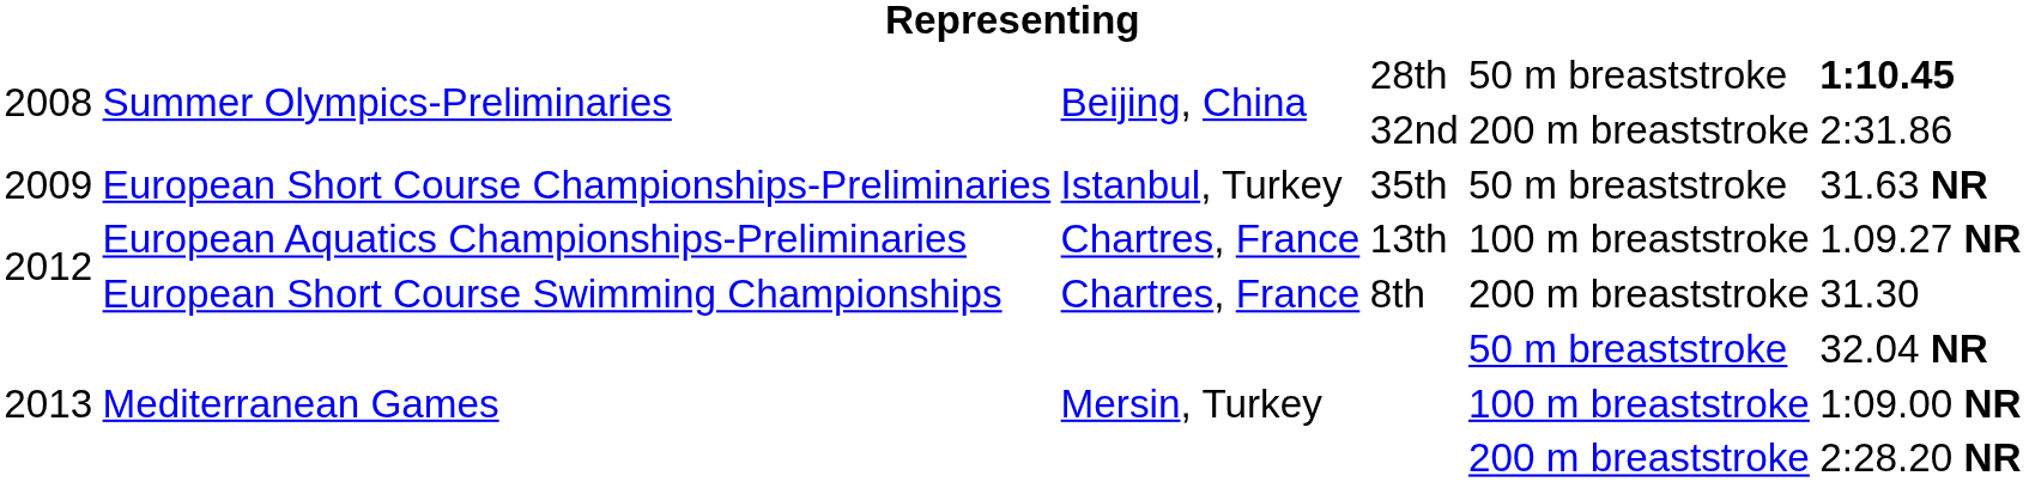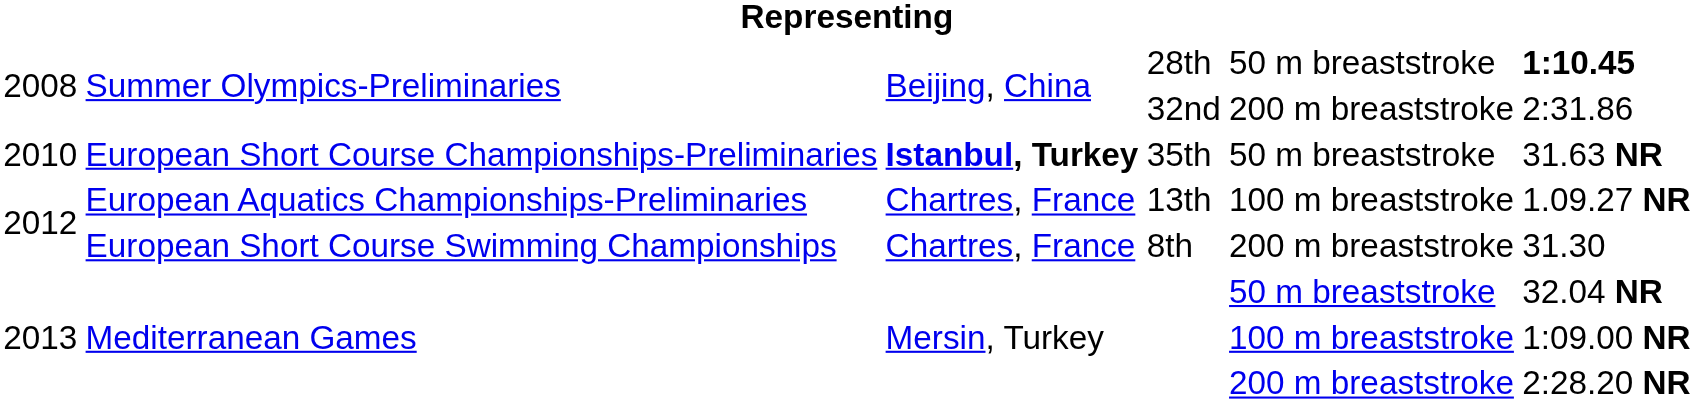 <table>
 <tr>
 <th colspan="6">Representing </th>
 </tr>
 <tr>
 <td rowspan=2>2008</td>
 <td rowspan=2><a href='#'>Summer Olympics-Preliminaries</a></td>
 <td rowspan=2><a href='#'>Beijing</a>, <a href='#'>China</a></td>
 <td>28th</td>
 <td>50 m breaststroke</td>
 <td><strong>1:10.45</strong></td>
 </tr>
 <tr>
 <td>32nd</td>
 <td>200 m breaststroke</td>
 <td>2:31.86</td>
 </tr>
 <tr>
-<td>2009</td>
+<td>2010</td>
 <td><a href='#'>European Short Course Championships-Preliminaries</a></td>
-<td><a href='#'>Istanbul</a>, Turkey</td>
+<td><strong><a href='#'>Istanbul</a>, Turkey</strong></td>
 <td>35th</td>
 <td>50 m breaststroke</td>
 <td>31.63 <strong>NR</strong></td>
 </tr>
 <tr>
 <td rowspan=2>2012</td>
 <td><a href='#'>European Aquatics Championships-Preliminaries</a></td>
 <td><a href='#'>Chartres</a>, <a href='#'>France</a></td>
 <td>13th</td>
 <td>100 m breaststroke</td>
 <td>1.09.27 <strong>NR</strong></td>
 </tr>
 <tr>
 <td><a href='#'>European Short Course Swimming Championships</a></td>
 <td><a href='#'>Chartres</a>, <a href='#'>France</a></td>
 <td>8th</td>
 <td>200 m breaststroke</td>
 <td>31.30</td>
 </tr>
 <tr>
 <td rowspan=3>2013</td>
 <td rowspan=3><a href='#'>Mediterranean Games</a></td>
 <td rowspan=3><a href='#'>Mersin</a>, Turkey</td>
 <td></td>
 <td><a href='#'>50 m breaststroke</a></td>
 <td>32.04 <strong>NR</strong></td>
 </tr>
 <tr>
 <td></td>
 <td><a href='#'>100 m breaststroke</a></td>
 <td>1:09.00 <strong>NR</strong></td>
 </tr>
 <tr>
 <td></td>
 <td><a href='#'>200 m breaststroke</a></td>
 <td>2:28.20 <strong>NR</strong></td>
 </tr>
 </table>
